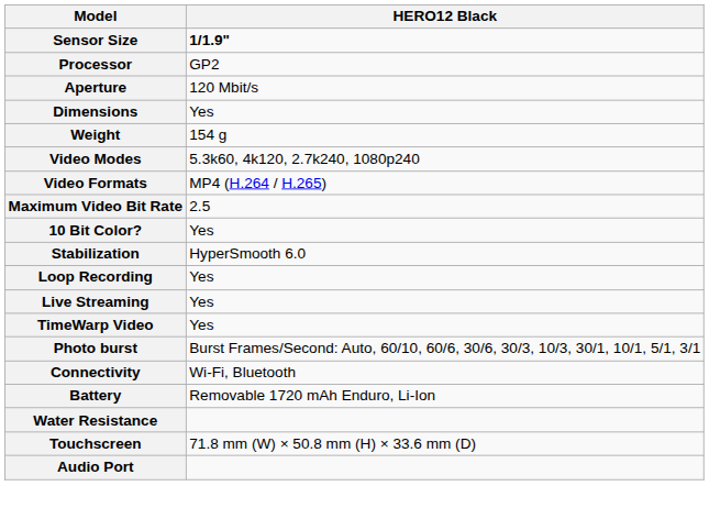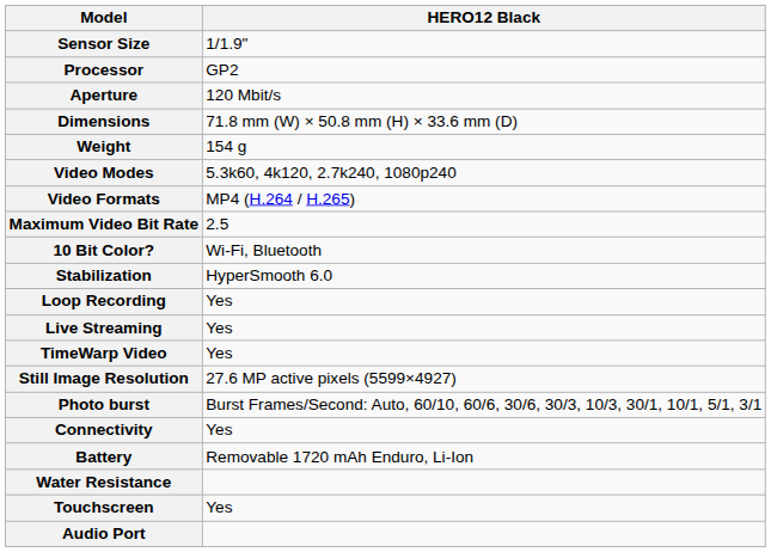 <table class="wikitable">
 <tr>
 <th>Model</th>
 <th>HERO12 Black</th>
 </tr>
 <tr>
 <th>Sensor Size</th>
-<td><strong>1/1.9"</strong></td>
+<td>1/1.9"</td>
 </tr>
 <tr>
 <th>Processor</th>
 <td>GP2</td>
 </tr>
 <tr>
 <th>Aperture</th>
 <td>120 Mbit/s</td>
 </tr>
 <tr>
 <th>Dimensions</th>
-<td>Yes</td>
+<td>71.8 mm (W) × 50.8 mm (H) × 33.6 mm (D)</td>
 </tr>
 <tr>
 <th>Weight</th>
 <td>154 g</td>
 </tr>
 <tr>
 <th>Video Modes</th>
 <td>5.3k60, 4k120, 2.7k240, 1080p240</td>
 </tr>
 <tr>
 <th>Video Formats</th>
 <td>MP4 (<a href='#'>H.264</a> / <a href='#'>H.265</a>)</td>
 </tr>
 <tr>
 <th>Maximum Video Bit Rate</th>
 <td>2.5</td>
 </tr>
 <tr>
 <th>10 Bit Color?</th>
-<td>Yes</td>
+<td>Wi-Fi, Bluetooth</td>
 </tr>
 <tr>
 <th>Stabilization</th>
 <td>HyperSmooth 6.0</td>
 </tr>
 <tr>
 <th>Loop Recording</th>
 <td>Yes</td>
 </tr>
 <tr>
 <th>Live Streaming</th>
 <td>Yes</td>
 </tr>
 <tr>
 <th>TimeWarp Video</th>
 <td>Yes</td>
 </tr>
 <tr>
+<th>Still Image Resolution</th>
+<td>27.6 MP active pixels (5599×4927)</td>
+</tr>
+<tr>
 <th>Photo burst</th>
 <td>Burst Frames/Second: Auto, 60/10, 60/6, 30/6, 30/3, 10/3, 30/1, 10/1, 5/1, 3/1</td>
 </tr>
 <tr>
 <th>Connectivity</th>
-<td>Wi-Fi, Bluetooth</td>
+<td>Yes</td>
 </tr>
 <tr>
 <th>Battery</th>
 <td>Removable 1720 mAh Enduro, Li-Ion</td>
 </tr>
 <tr>
 <th>Water Resistance</th>
 <td></td>
 </tr>
 <tr>
 <th>Touchscreen</th>
-<td>71.8 mm (W) × 50.8 mm (H) × 33.6 mm (D)</td>
+<td>Yes</td>
 </tr>
 <tr>
 <th>Audio Port</th>
 <td></td>
 </tr>
 </table>
